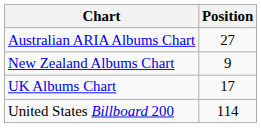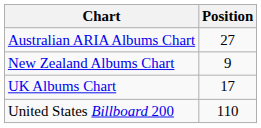 <table class="wikitable sortable" style="text-align:center;">
 <tr>
 <th>Chart</th>
 <th>Position</th>
 </tr>
 <tr>
 <td align="left"><a href='#'>Australian ARIA Albums Chart</a></td>
 <td>27</td>
 </tr>
 <tr>
 <td align="left"><a href='#'>New Zealand Albums Chart</a></td>
 <td>9</td>
 </tr>
 <tr>
 <td align="left"><a href='#'>UK Albums Chart</a></td>
 <td>17</td>
 </tr>
 <tr>
 <td align="left">United States <a href='#'><em>Billboard</em> 200</a></td>
-<td>114</td>
+<td>110</td>
 </tr>
 </table>
